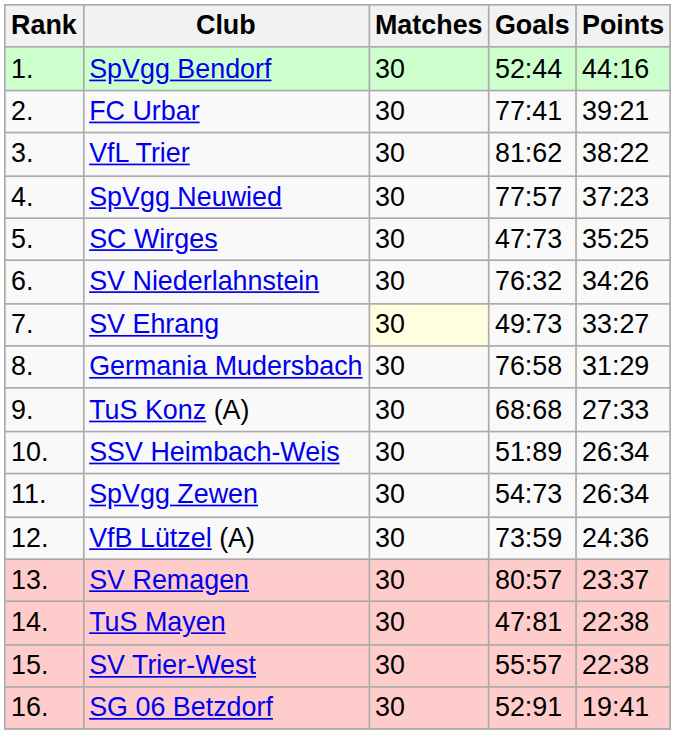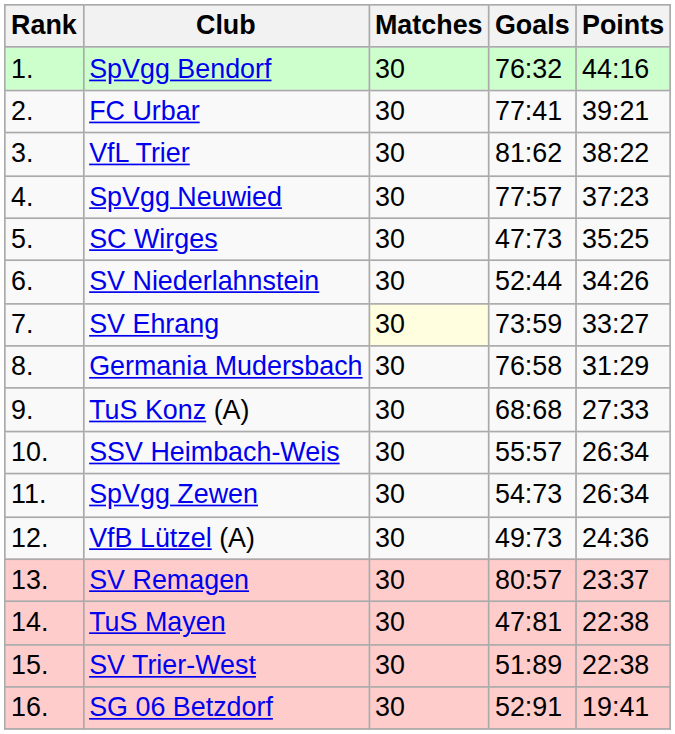 <table class="wikitable">
 <tr>
 <th>Rank</th>
 <th>Club</th>
 <th>Matches</th>
 <th>Goals</th>
 <th>Points</th>
 </tr>
 <tr bgcolor="ccffcc">
 <td>1.</td>
 <td><a href='#'>SpVgg Bendorf</a></td>
 <td>30</td>
-<td>52:44</td>
+<td>76:32</td>
 <td>44:16</td>
 </tr>
 <tr>
 <td>2.</td>
 <td><a href='#'>FC Urbar</a></td>
 <td>30</td>
 <td>77:41</td>
 <td>39:21</td>
 </tr>
 <tr>
 <td>3.</td>
 <td><a href='#'>VfL Trier</a></td>
 <td>30</td>
 <td>81:62</td>
 <td>38:22</td>
 </tr>
 <tr>
 <td>4.</td>
 <td><a href='#'>SpVgg Neuwied</a></td>
 <td>30</td>
 <td>77:57</td>
 <td>37:23</td>
 </tr>
 <tr>
 <td>5.</td>
 <td><a href='#'>SC Wirges</a></td>
 <td>30</td>
 <td>47:73</td>
 <td>35:25</td>
 </tr>
 <tr>
 <td>6.</td>
 <td><a href='#'>SV Niederlahnstein</a></td>
 <td>30</td>
-<td>76:32</td>
+<td>52:44</td>
 <td>34:26</td>
 </tr>
 <tr>
 <td>7.</td>
 <td><a href='#'>SV Ehrang</a></td>
 <td style="background: lightyellow;">30</td>
-<td>49:73</td>
+<td>73:59</td>
 <td>33:27</td>
 </tr>
 <tr>
 <td>8.</td>
 <td><a href='#'>Germania Mudersbach</a></td>
 <td>30</td>
 <td>76:58</td>
 <td>31:29</td>
 </tr>
 <tr>
 <td>9.</td>
 <td><a href='#'>TuS Konz</a> (A)</td>
 <td>30</td>
 <td>68:68</td>
 <td>27:33</td>
 </tr>
 <tr>
 <td>10.</td>
 <td><a href='#'>SSV Heimbach-Weis</a></td>
 <td>30</td>
-<td>51:89</td>
+<td>55:57</td>
 <td>26:34</td>
 </tr>
 <tr>
 <td>11.</td>
 <td><a href='#'>SpVgg Zewen</a></td>
 <td>30</td>
 <td>54:73</td>
 <td>26:34</td>
 </tr>
 <tr>
 <td>12.</td>
 <td><a href='#'>VfB Lützel</a> (A)</td>
 <td>30</td>
-<td>73:59</td>
+<td>49:73</td>
 <td>24:36</td>
 </tr>
 <tr bgcolor="#ffcccc">
 <td>13.</td>
 <td><a href='#'>SV Remagen</a></td>
 <td>30</td>
 <td>80:57</td>
 <td>23:37</td>
 </tr>
 <tr bgcolor="#ffcccc">
 <td>14.</td>
 <td><a href='#'>TuS Mayen</a></td>
 <td>30</td>
 <td>47:81</td>
 <td>22:38</td>
 </tr>
 <tr bgcolor="#ffcccc">
 <td>15.</td>
 <td><a href='#'>SV Trier-West</a></td>
 <td>30</td>
-<td>55:57</td>
+<td>51:89</td>
 <td>22:38</td>
 </tr>
 <tr bgcolor="#ffcccc">
 <td>16.</td>
 <td><a href='#'>SG 06 Betzdorf</a></td>
 <td>30</td>
 <td>52:91</td>
 <td>19:41</td>
 </tr>
 </table>
